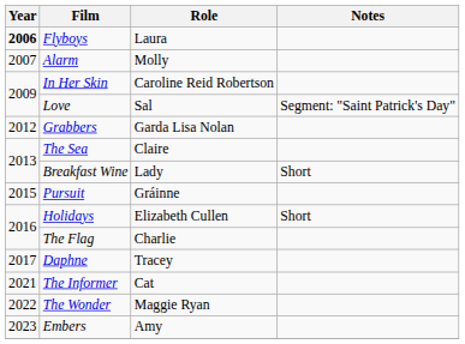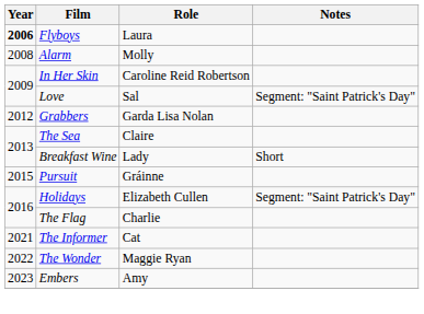 <table class="wikitable">
 <tr>
 <th>Year</th>
 <th>Film</th>
 <th>Role</th>
 <th>Notes</th>
 </tr>
 <tr>
 <td><strong>2006</strong></td>
 <td><a href='#'><em>Flyboys</em></a></td>
 <td>Laura</td>
 <td></td>
 </tr>
 <tr>
-<td>2007</td>
+<td>2008</td>
 <td><em><a href='#'>Alarm</a></em></td>
 <td>Molly</td>
 <td></td>
 </tr>
 <tr>
 <td rowspan="2">2009</td>
 <td><em><a href='#'>In Her Skin</a></em></td>
 <td>Caroline Reid Robertson</td>
 <td></td>
 </tr>
 <tr>
 <td><em>Love</em></td>
 <td>Sal</td>
 <td>Segment: "Saint Patrick's Day"</td>
 </tr>
 <tr>
 <td>2012</td>
 <td><em><a href='#'>Grabbers</a></em></td>
 <td>Garda Lisa Nolan</td>
 <td></td>
 </tr>
 <tr>
 <td rowspan="2">2013</td>
 <td><em><a href='#'>The Sea</a></em></td>
 <td>Claire</td>
 <td></td>
 </tr>
 <tr>
 <td><em>Breakfast Wine</em></td>
 <td>Lady</td>
 <td>Short</td>
 </tr>
 <tr>
 <td>2015</td>
 <td><a href='#'><em>Pursuit</em></a></td>
 <td>Gráinne</td>
 <td></td>
 </tr>
 <tr>
 <td rowspan="2">2016</td>
 <td><a href='#'><em>Holidays</em></a></td>
 <td>Elizabeth Cullen</td>
-<td>Short</td>
+<td>Segment: "Saint Patrick's Day"</td>
 </tr>
 <tr>
 <td><em>The Flag</em></td>
 <td>Charlie</td>
-<td></td>
-</tr>
-<tr>
-<td>2017</td>
-<td><em><a href='#'>Daphne</a></em></td>
-<td>Tracey</td>
 <td></td>
 </tr>
 <tr>
 <td>2021</td>
 <td><em><a href='#'>The Informer</a></em></td>
 <td>Cat</td>
 <td></td>
 </tr>
 <tr>
 <td>2022</td>
 <td><em><a href='#'>The Wonder</a></em></td>
 <td>Maggie Ryan</td>
 <td></td>
 </tr>
 <tr>
 <td>2023</td>
 <td><em>Embers</em></td>
 <td>Amy</td>
 <td></td>
 </tr>
 <tr>
 </tr>
 </table>
